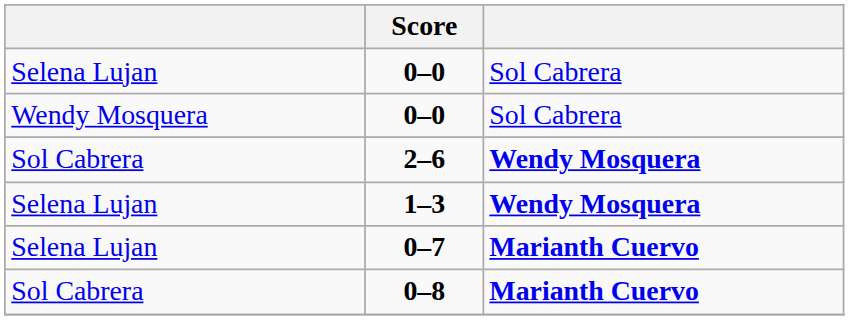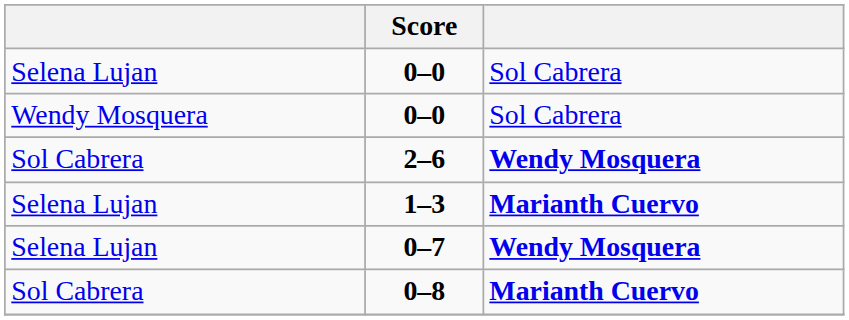 <table class="wikitable" style="text-align: center; font-size:100% ">
 <tr>
 <th align="right" width="200"></th>
 <th width="60">Score</th>
 <th align="left" width="200"></th>
 </tr>
 <tr>
 <td align=left> <a href='#'>Selena Lujan</a></td>
 <td align=center><strong>0–0</strong></td>
 <td align=left> <a href='#'>Sol Cabrera</a></td>
 </tr>
 <tr>
 <td align=left> <a href='#'>Wendy Mosquera</a></td>
 <td align=center><strong>0–0</strong></td>
 <td align=left> <a href='#'>Sol Cabrera</a></td>
 </tr>
 <tr>
 <td align=left> <a href='#'>Sol Cabrera</a></td>
 <td align=center><strong>2–6</strong></td>
 <td align=left><strong> <a href='#'>Wendy Mosquera</a></strong></td>
 </tr>
 <tr>
 <td align=left> <a href='#'>Selena Lujan</a></td>
 <td align=center><strong>1–3</strong></td>
-<td align=left><strong> <a href='#'>Wendy Mosquera</a></strong></td>
+<td align=left><strong> <a href='#'>Marianth Cuervo</a></strong></td>
 </tr>
 <tr>
 <td align=left> <a href='#'>Selena Lujan</a></td>
 <td align=center><strong>0–7</strong></td>
-<td align=left><strong> <a href='#'>Marianth Cuervo</a></strong></td>
+<td align=left><strong> <a href='#'>Wendy Mosquera</a></strong></td>
 </tr>
 <tr>
 <td align=left> <a href='#'>Sol Cabrera</a></td>
 <td align=center><strong>0–8</strong></td>
 <td align=left><strong> <a href='#'>Marianth Cuervo</a></strong></td>
 </tr>
 <tr>
 </tr>
 </table>
